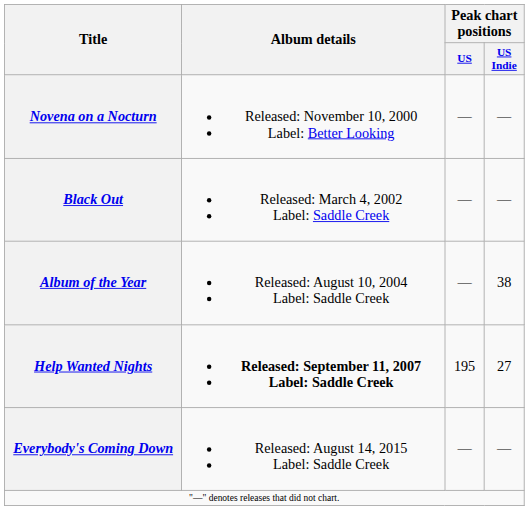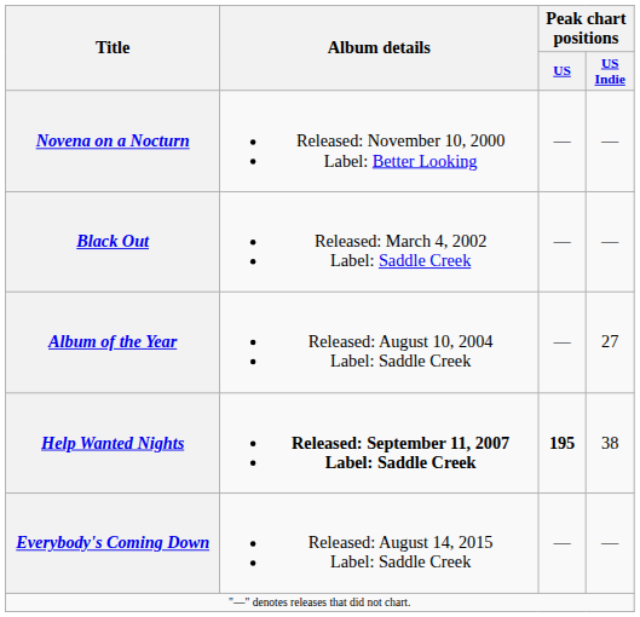 <table class="wikitable plainrowheaders" style="text-align:center;">
 <tr>
 <th scope="col" rowspan="2" style="width:12em;">Title</th>
 <th scope="col" rowspan="2" style="width:18em;">Album details</th>
 <th scope="col" colspan="2">Peak chart positions</th>
 </tr>
 <tr>
 <th scope="col" style="width:3em;font-size:80%;"><a href='#'>US</a><br></th>
 <th scope="col" style="width:3em;font-size:80%;"><a href='#'>US<br>Indie</a><br></th>
 </tr>
 <tr>
 <th scope="row"><em><a href='#'>Novena on a Nocturn</a></em></th>
 <td><br><ul><li>Released: November 10, 2000</li><li>Label: <a href='#'>Better Looking</a></li></ul></td>
 <td>—</td>
 <td>—</td>
 </tr>
 <tr>
 <th scope="row"><em><a href='#'>Black Out</a></em></th>
 <td><br><ul><li>Released: March 4, 2002</li><li>Label: <a href='#'>Saddle Creek</a></li></ul></td>
 <td>—</td>
 <td>—</td>
 </tr>
 <tr>
 <th scope="row"><em><a href='#'>Album of the Year</a></em></th>
 <td><br><ul><li>Released: August 10, 2004</li><li>Label: Saddle Creek</li></ul></td>
 <td>—</td>
-<td>38</td>
+<td>27</td>
 </tr>
 <tr>
 <th scope="row"><em><a href='#'>Help Wanted Nights</a></em></th>
 <td><strong><br><ul><li>Released: September 11, 2007</li><li>Label: Saddle Creek</li></ul></strong></td>
-<td>195</td>
-<td>27</td>
+<td><strong>195</strong></td>
+<td>38</td>
 </tr>
 <tr>
 <th scope="row"><em><a href='#'>Everybody's Coming Down</a></em></th>
 <td><br><ul><li>Released: August 14, 2015</li><li>Label: Saddle Creek</li></ul></td>
 <td>—</td>
 <td>—</td>
 </tr>
 <tr>
 <td colspan="6" style="text-align:center; font-size:8pt;">"—" denotes releases that did not chart.</td>
 </tr>
 </table>
